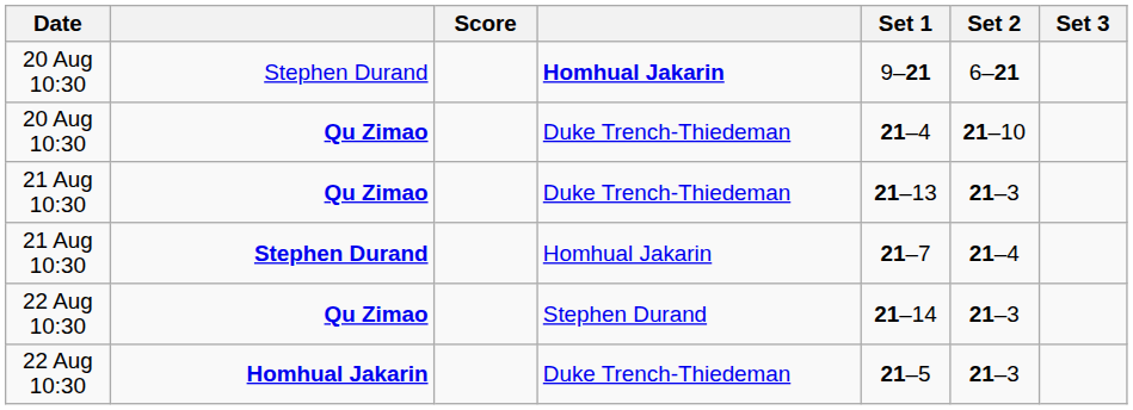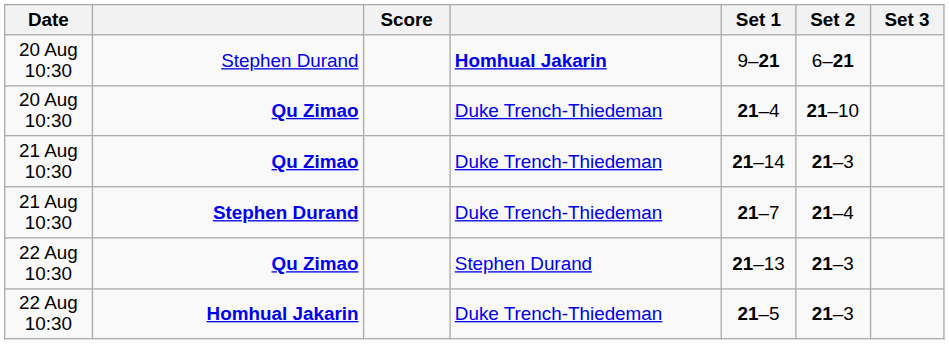 <table class="wikitable" style="text-align:center; font-size:90%">
 <tr>
 <th width="60">Date</th>
 <th align="right" width="200"></th>
 <th width="60">Score</th>
 <th align="left" width="200"></th>
 <th width="50">Set 1</th>
 <th width="50">Set 2</th>
 <th width="50">Set 3</th>
 </tr>
 <tr>
 <td>20 Aug<br>10:30</td>
 <td align="right"><a href='#'>Stephen Durand</a> </td>
 <td align="center"></td>
 <td align="left"><strong> <a href='#'>Homhual Jakarin</a></strong></td>
 <td>9–<strong>21</strong></td>
 <td>6–<strong>21</strong></td>
 <td></td>
 </tr>
 <tr>
 <td>20 Aug<br>10:30</td>
 <td align="right"><strong><a href='#'>Qu Zimao</a> </strong></td>
 <td align="center"></td>
 <td align="left"> <a href='#'>Duke Trench-Thiedeman</a></td>
 <td><strong>21</strong>–4</td>
 <td><strong>21</strong>–10</td>
 <td></td>
 </tr>
 <tr>
 <td>21 Aug<br>10:30</td>
 <td align="right"><strong><a href='#'>Qu Zimao</a> </strong></td>
 <td align="center"></td>
 <td align="left"> <a href='#'>Duke Trench-Thiedeman</a></td>
-<td><strong>21</strong>–13</td>
+<td><strong>21</strong>–14</td>
 <td><strong>21</strong>–3</td>
 <td></td>
 </tr>
 <tr>
 <td>21 Aug<br>10:30</td>
 <td align="right"><strong><a href='#'>Stephen Durand</a> </strong></td>
 <td align="center"></td>
-<td align="left"> <a href='#'>Homhual Jakarin</a></td>
+<td align="left"> <a href='#'>Duke Trench-Thiedeman</a></td>
 <td><strong>21</strong>–7</td>
 <td><strong>21</strong>–4</td>
 <td></td>
 </tr>
 <tr>
 <td>22 Aug<br>10:30</td>
 <td align="right"><strong><a href='#'>Qu Zimao</a> </strong></td>
 <td align="center"></td>
 <td align="left"> <a href='#'>Stephen Durand</a></td>
-<td><strong>21</strong>–14</td>
+<td><strong>21</strong>–13</td>
 <td><strong>21</strong>–3</td>
 <td></td>
 </tr>
 <tr>
 <td>22 Aug<br>10:30</td>
 <td align="right"><strong><a href='#'>Homhual Jakarin</a> </strong></td>
 <td align="center"></td>
 <td align="left"> <a href='#'>Duke Trench-Thiedeman</a></td>
 <td><strong>21</strong>–5</td>
 <td><strong>21</strong>–3</td>
 <td></td>
 </tr>
 </table>
